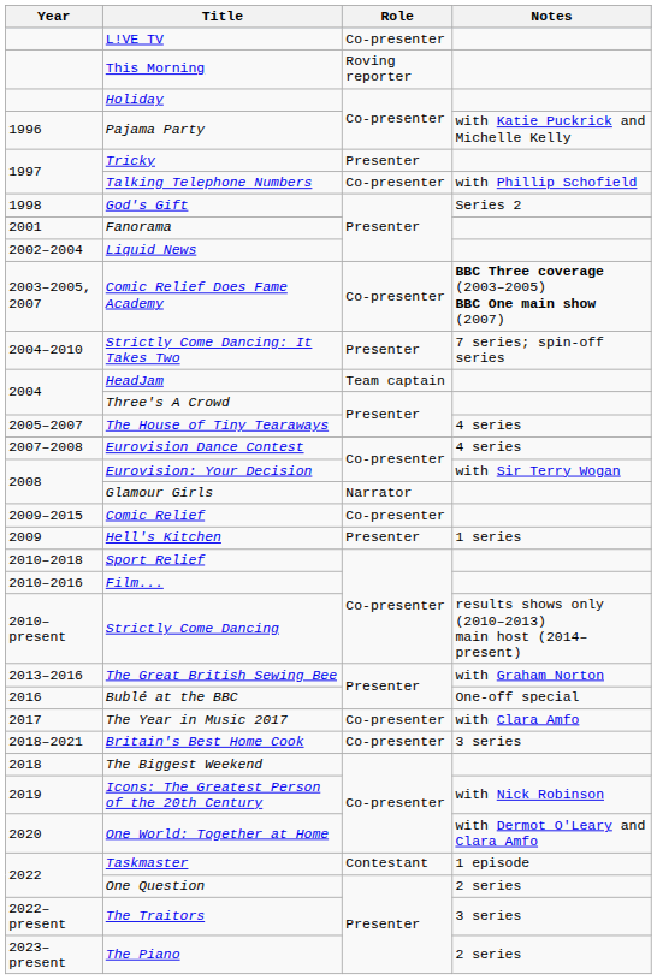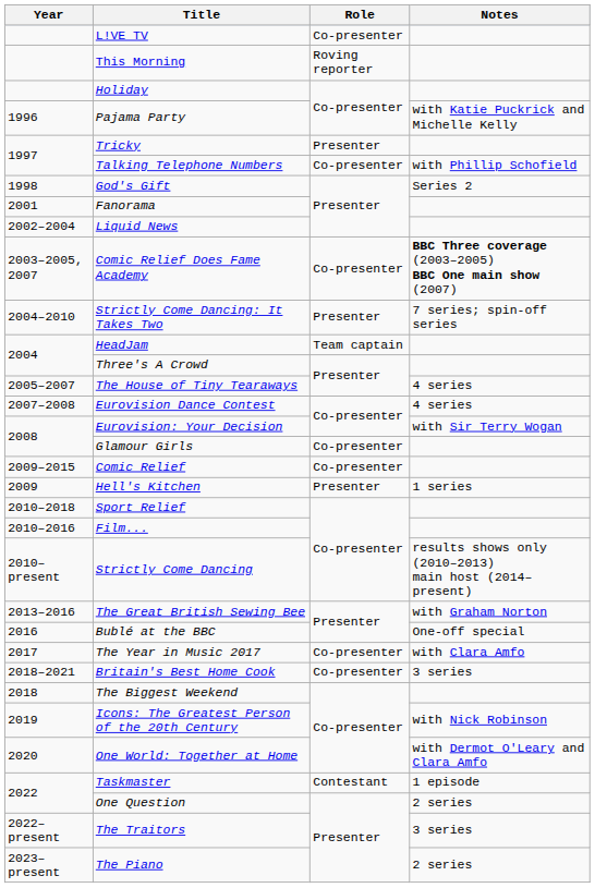 <table class="wikitable">
 <tr style="background:#b0c4de; text-align:center;">
 <th>Year</th>
 <th>Title</th>
 <th>Role</th>
 <th>Notes</th>
 </tr>
 <tr>
 <td></td>
 <td><a href='#'>L!VE TV</a></td>
 <td>Co-presenter</td>
 <td></td>
 </tr>
 <tr>
 <td></td>
 <td><a href='#'>This Morning</a></td>
 <td>Roving reporter</td>
 <td></td>
 </tr>
 <tr>
 <td></td>
 <td><em><a href='#'>Holiday</a></em></td>
 <td rowspan="2">Co-presenter</td>
 <td></td>
 </tr>
 <tr>
 <td>1996</td>
 <td><em>Pajama Party</em></td>
 <td>with <a href='#'>Katie Puckrick</a> and Michelle Kelly</td>
 </tr>
 <tr>
 <td rowspan="2">1997</td>
 <td><em><a href='#'>Tricky</a></em></td>
 <td>Presenter</td>
 <td></td>
 </tr>
 <tr>
 <td><em><a href='#'>Talking Telephone Numbers</a></em></td>
 <td>Co-presenter</td>
 <td>with <a href='#'>Phillip Schofield</a></td>
 </tr>
 <tr>
 <td>1998</td>
 <td><em><a href='#'>God's Gift</a></em></td>
 <td rowspan="3">Presenter</td>
 <td>Series 2</td>
 </tr>
 <tr>
 <td>2001</td>
 <td><em>Fanorama</em></td>
 <td></td>
 </tr>
 <tr>
 <td>2002–2004</td>
 <td><em><a href='#'>Liquid News</a></em></td>
 <td></td>
 </tr>
 <tr>
 <td>2003–2005, 2007</td>
 <td><em><a href='#'>Comic Relief Does Fame Academy</a></em></td>
 <td>Co-presenter</td>
 <td><strong>BBC Three coverage</strong> (2003–2005)<br> <strong>BBC One main show</strong> (2007)</td>
 </tr>
 <tr>
 <td>2004–2010</td>
 <td><em><a href='#'>Strictly Come Dancing: It Takes Two</a></em></td>
 <td>Presenter</td>
 <td>7 series; spin-off series</td>
 </tr>
 <tr>
 <td rowspan="2">2004</td>
 <td><em><a href='#'>HeadJam</a></em></td>
 <td>Team captain</td>
 <td></td>
 </tr>
 <tr>
 <td><em>Three's A Crowd</em></td>
 <td rowspan="2">Presenter</td>
 <td></td>
 </tr>
 <tr>
 <td>2005–2007</td>
 <td><em><a href='#'>The House of Tiny Tearaways</a></em></td>
 <td>4 series</td>
 </tr>
 <tr>
 <td>2007–2008</td>
 <td><em><a href='#'>Eurovision Dance Contest</a></em></td>
 <td rowspan="2">Co-presenter</td>
 <td>4 series</td>
 </tr>
 <tr>
 <td rowspan="2">2008</td>
 <td><em><a href='#'>Eurovision: Your Decision</a></em></td>
 <td>with <a href='#'>Sir Terry Wogan</a></td>
 </tr>
 <tr>
 <td><em>Glamour Girls</em></td>
-<td>Narrator</td>
+<td>Co-presenter</td>
 <td></td>
 </tr>
 <tr>
 <td>2009–2015</td>
 <td><em><a href='#'>Comic Relief</a></em></td>
 <td>Co-presenter</td>
 <td></td>
 </tr>
 <tr>
 <td>2009</td>
 <td><em><a href='#'>Hell's Kitchen</a></em></td>
 <td>Presenter</td>
 <td>1 series</td>
 </tr>
 <tr>
 <td>2010–2018</td>
 <td><em><a href='#'>Sport Relief</a></em></td>
 <td rowspan="3">Co-presenter</td>
 <td></td>
 </tr>
 <tr>
 <td>2010–2016</td>
 <td><em><a href='#'>Film...</a></em></td>
 <td></td>
 </tr>
 <tr>
 <td>2010–present</td>
 <td><em><a href='#'>Strictly Come Dancing</a></em></td>
 <td>results shows only (2010–2013) <br> main host (2014–present)</td>
 </tr>
 <tr>
 <td>2013–2016</td>
 <td><em><a href='#'>The Great British Sewing Bee</a></em></td>
 <td rowspan="2">Presenter</td>
 <td>with <a href='#'>Graham Norton</a></td>
 </tr>
 <tr>
 <td>2016</td>
 <td><em>Bublé at the BBC</em></td>
 <td>One-off special</td>
 </tr>
 <tr>
 <td>2017</td>
 <td><em>The Year in Music 2017</em></td>
 <td>Co-presenter</td>
 <td>with <a href='#'>Clara Amfo</a></td>
 </tr>
 <tr>
 <td>2018–2021</td>
 <td><em><a href='#'>Britain's Best Home Cook</a></em></td>
 <td>Co-presenter</td>
 <td>3 series</td>
 </tr>
 <tr>
 <td>2018</td>
 <td><em>The Biggest Weekend</em></td>
 <td rowspan="3">Co-presenter</td>
 <td></td>
 </tr>
 <tr>
 <td>2019</td>
 <td><em><a href='#'>Icons: The Greatest Person of the 20th Century</a></em></td>
 <td>with <a href='#'>Nick Robinson</a></td>
 </tr>
 <tr>
 <td>2020</td>
 <td><em><a href='#'>One World: Together at Home</a></em></td>
 <td>with <a href='#'>Dermot O'Leary</a> and <a href='#'>Clara Amfo</a></td>
 </tr>
 <tr>
 <td rowspan="2">2022</td>
 <td><em> <a href='#'>Taskmaster</a></em></td>
 <td>Contestant</td>
 <td>1 episode</td>
 </tr>
 <tr>
 <td><em>One Question</em></td>
 <td rowspan="3">Presenter</td>
 <td>2 series</td>
 </tr>
 <tr>
 <td>2022–present</td>
 <td><em><a href='#'>The Traitors</a></em></td>
 <td>3 series</td>
 </tr>
 <tr>
 <td>2023–present</td>
 <td><em><a href='#'>The Piano</a></em></td>
 <td>2 series</td>
 </tr>
 </table>
